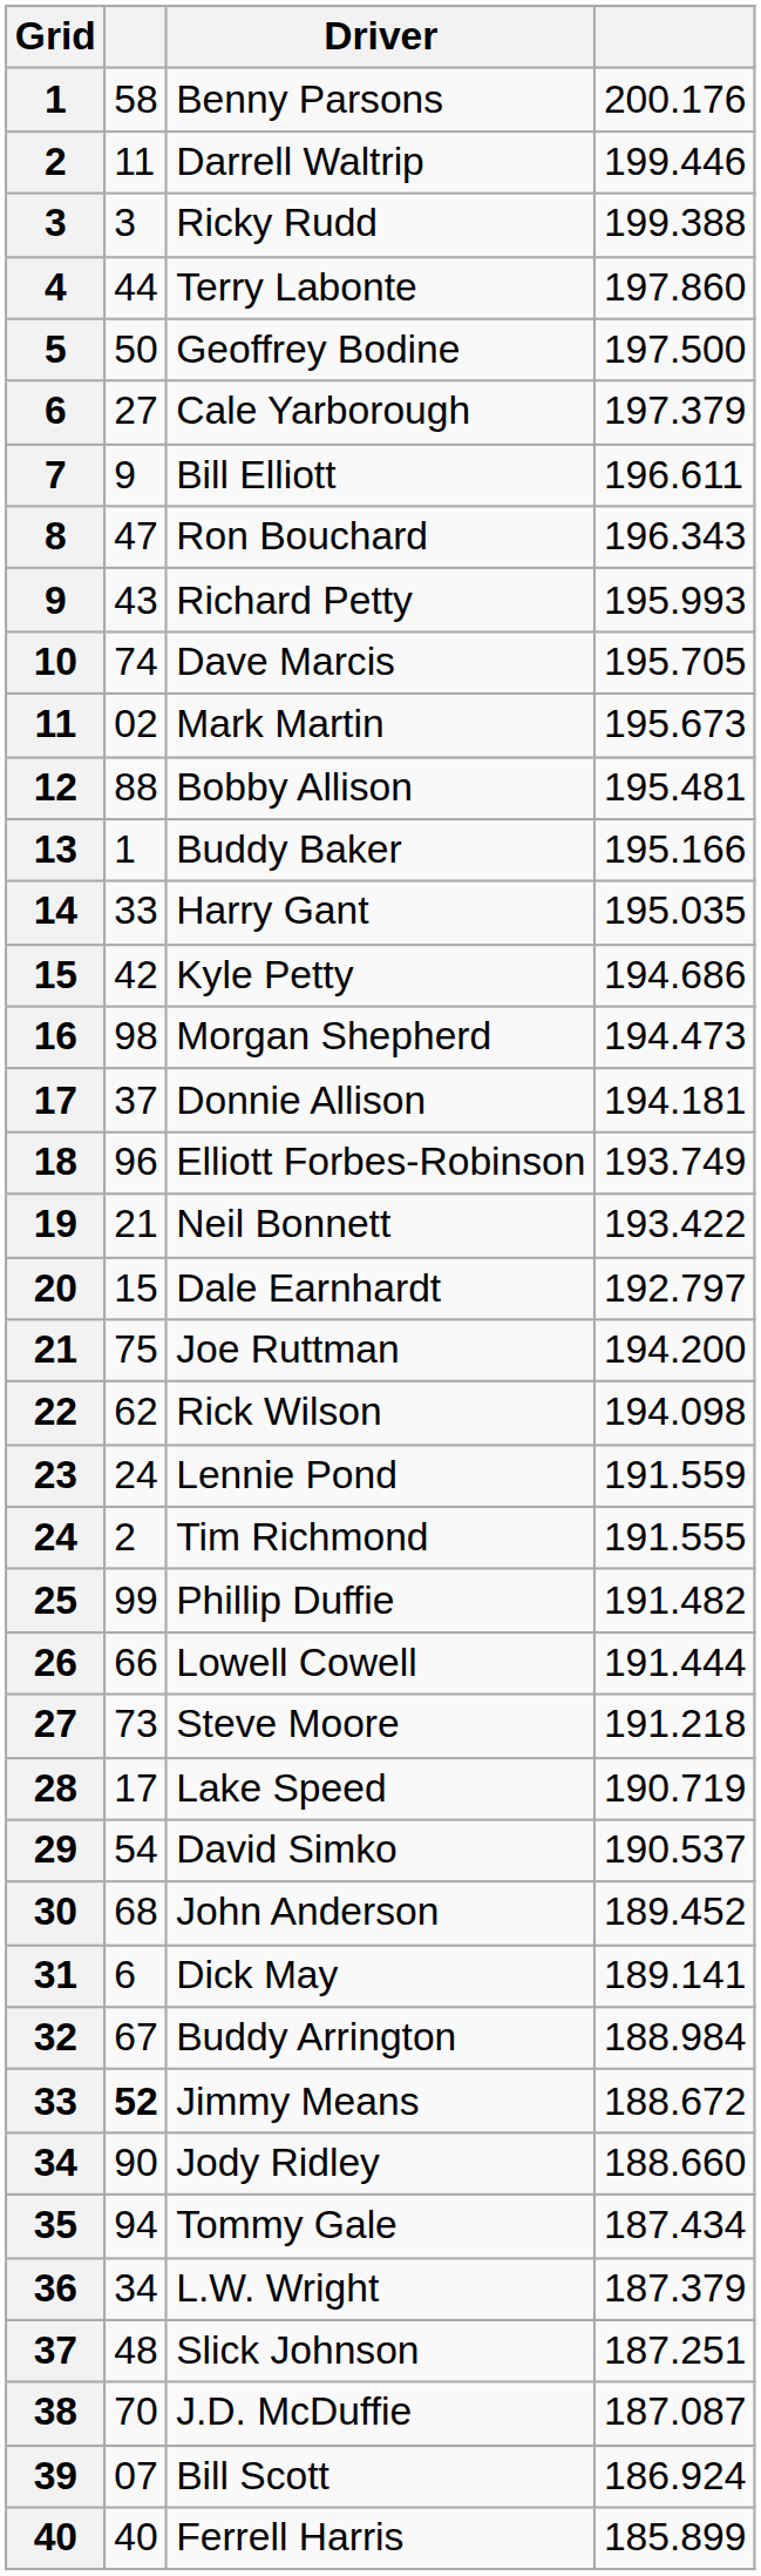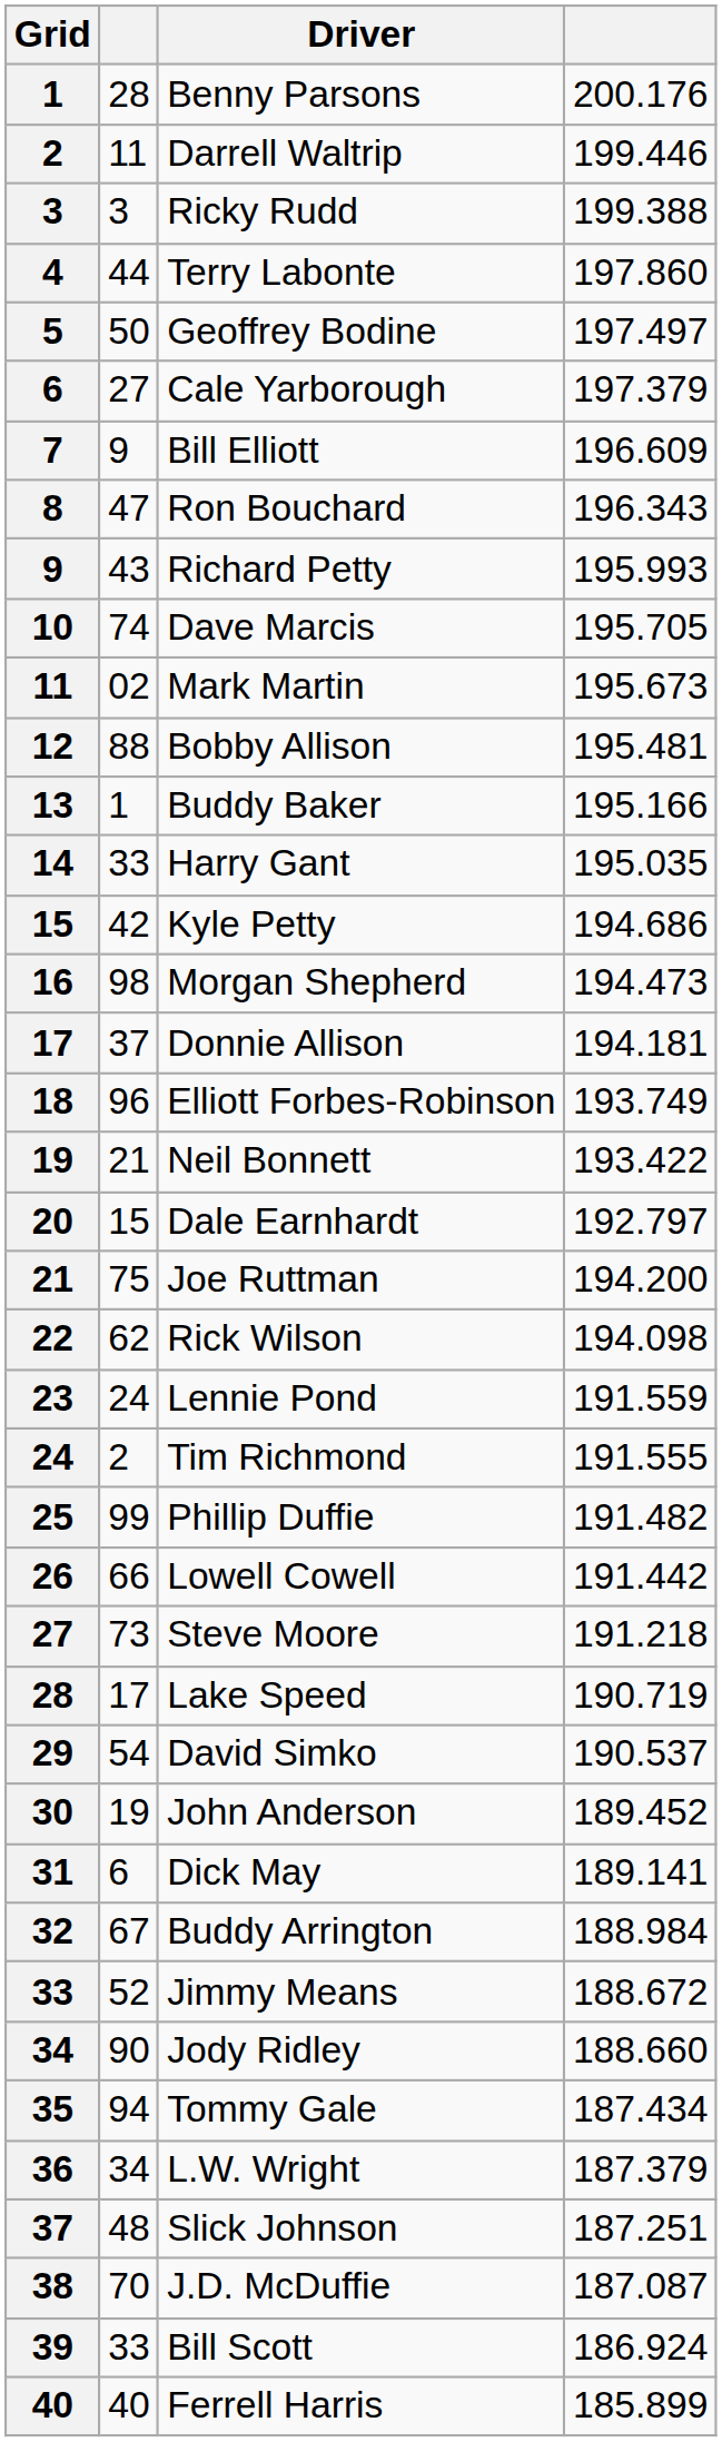 <table class="wikitable">
 <tr>
 <th>Grid</th>
 <th></th>
 <th>Driver</th>
 <th></th>
 </tr>
 <tr>
 <th>1</th>
-<td>58</td>
+<td>28</td>
 <td>Benny Parsons</td>
 <td>200.176</td>
 </tr>
 <tr>
 <th>2</th>
 <td>11</td>
 <td>Darrell Waltrip</td>
 <td>199.446</td>
 </tr>
 <tr>
 <th>3</th>
 <td>3</td>
 <td>Ricky Rudd</td>
 <td>199.388</td>
 </tr>
 <tr>
 <th>4</th>
 <td>44</td>
 <td>Terry Labonte</td>
 <td>197.860</td>
 </tr>
 <tr>
 <th>5</th>
 <td>50</td>
 <td>Geoffrey Bodine</td>
-<td>197.500</td>
+<td>197.497</td>
 </tr>
 <tr>
 <th>6</th>
 <td>27</td>
 <td>Cale Yarborough</td>
 <td>197.379</td>
 </tr>
 <tr>
 <th>7</th>
 <td>9</td>
 <td>Bill Elliott</td>
-<td>196.611</td>
+<td>196.609</td>
 </tr>
 <tr>
 <th>8</th>
 <td>47</td>
 <td>Ron Bouchard</td>
 <td>196.343</td>
 </tr>
 <tr>
 <th>9</th>
 <td>43</td>
 <td>Richard Petty</td>
 <td>195.993</td>
 </tr>
 <tr>
 <th>10</th>
 <td>74</td>
 <td>Dave Marcis</td>
 <td>195.705</td>
 </tr>
 <tr>
 <th>11</th>
 <td>02</td>
 <td>Mark Martin</td>
 <td>195.673</td>
 </tr>
 <tr>
 <th>12</th>
 <td>88</td>
 <td>Bobby Allison</td>
 <td>195.481</td>
 </tr>
 <tr>
 <th>13</th>
 <td>1</td>
 <td>Buddy Baker</td>
 <td>195.166</td>
 </tr>
 <tr>
 <th>14</th>
 <td>33</td>
 <td>Harry Gant</td>
 <td>195.035</td>
 </tr>
 <tr>
 <th>15</th>
 <td>42</td>
 <td>Kyle Petty</td>
 <td>194.686</td>
 </tr>
 <tr>
 <th>16</th>
 <td>98</td>
 <td>Morgan Shepherd</td>
 <td>194.473</td>
 </tr>
 <tr>
 <th>17</th>
 <td>37</td>
 <td>Donnie Allison</td>
 <td>194.181</td>
 </tr>
 <tr>
 <th>18</th>
 <td>96</td>
 <td>Elliott Forbes-Robinson</td>
 <td>193.749</td>
 </tr>
 <tr>
 <th>19</th>
 <td>21</td>
 <td>Neil Bonnett</td>
 <td>193.422</td>
 </tr>
 <tr>
 <th>20</th>
 <td>15</td>
 <td>Dale Earnhardt</td>
 <td>192.797</td>
 </tr>
 <tr>
 <th>21</th>
 <td>75</td>
 <td>Joe Ruttman</td>
 <td>194.200</td>
 </tr>
 <tr>
 <th>22</th>
 <td>62</td>
 <td>Rick Wilson</td>
 <td>194.098</td>
 </tr>
 <tr>
 <th>23</th>
 <td>24</td>
 <td>Lennie Pond</td>
 <td>191.559</td>
 </tr>
 <tr>
 <th>24</th>
 <td>2</td>
 <td>Tim Richmond</td>
 <td>191.555</td>
 </tr>
 <tr>
 <th>25</th>
 <td>99</td>
 <td>Phillip Duffie</td>
 <td>191.482</td>
 </tr>
 <tr>
 <th>26</th>
 <td>66</td>
 <td>Lowell Cowell</td>
-<td>191.444</td>
+<td>191.442</td>
 </tr>
 <tr>
 <th>27</th>
 <td>73</td>
 <td>Steve Moore</td>
 <td>191.218</td>
 </tr>
 <tr>
 <th>28</th>
 <td>17</td>
 <td>Lake Speed</td>
 <td>190.719</td>
 </tr>
 <tr>
 <th>29</th>
 <td>54</td>
 <td>David Simko</td>
 <td>190.537</td>
 </tr>
 <tr>
 <th>30</th>
-<td>68</td>
+<td>19</td>
 <td>John Anderson</td>
 <td>189.452</td>
 </tr>
 <tr>
 <th>31</th>
 <td>6</td>
 <td>Dick May</td>
 <td>189.141</td>
 </tr>
 <tr>
 <th>32</th>
 <td>67</td>
 <td>Buddy Arrington</td>
 <td>188.984</td>
 </tr>
 <tr>
 <th>33</th>
-<td><strong>52</strong></td>
+<td>52</td>
 <td>Jimmy Means</td>
 <td>188.672</td>
 </tr>
 <tr>
 <th>34</th>
 <td>90</td>
 <td>Jody Ridley</td>
 <td>188.660</td>
 </tr>
 <tr>
 <th>35</th>
 <td>94</td>
 <td>Tommy Gale</td>
 <td>187.434</td>
 </tr>
 <tr>
 <th>36</th>
 <td>34</td>
 <td>L.W. Wright</td>
 <td>187.379</td>
 </tr>
 <tr>
 <th>37</th>
 <td>48</td>
 <td>Slick Johnson</td>
 <td>187.251</td>
 </tr>
 <tr>
 <th>38</th>
 <td>70</td>
 <td>J.D. McDuffie</td>
 <td>187.087</td>
 </tr>
 <tr>
 <th>39</th>
-<td>07</td>
+<td>33</td>
 <td>Bill Scott</td>
 <td>186.924</td>
 </tr>
 <tr>
 <th>40</th>
 <td>40</td>
 <td>Ferrell Harris</td>
 <td>185.899</td>
 </tr>
 </table>
